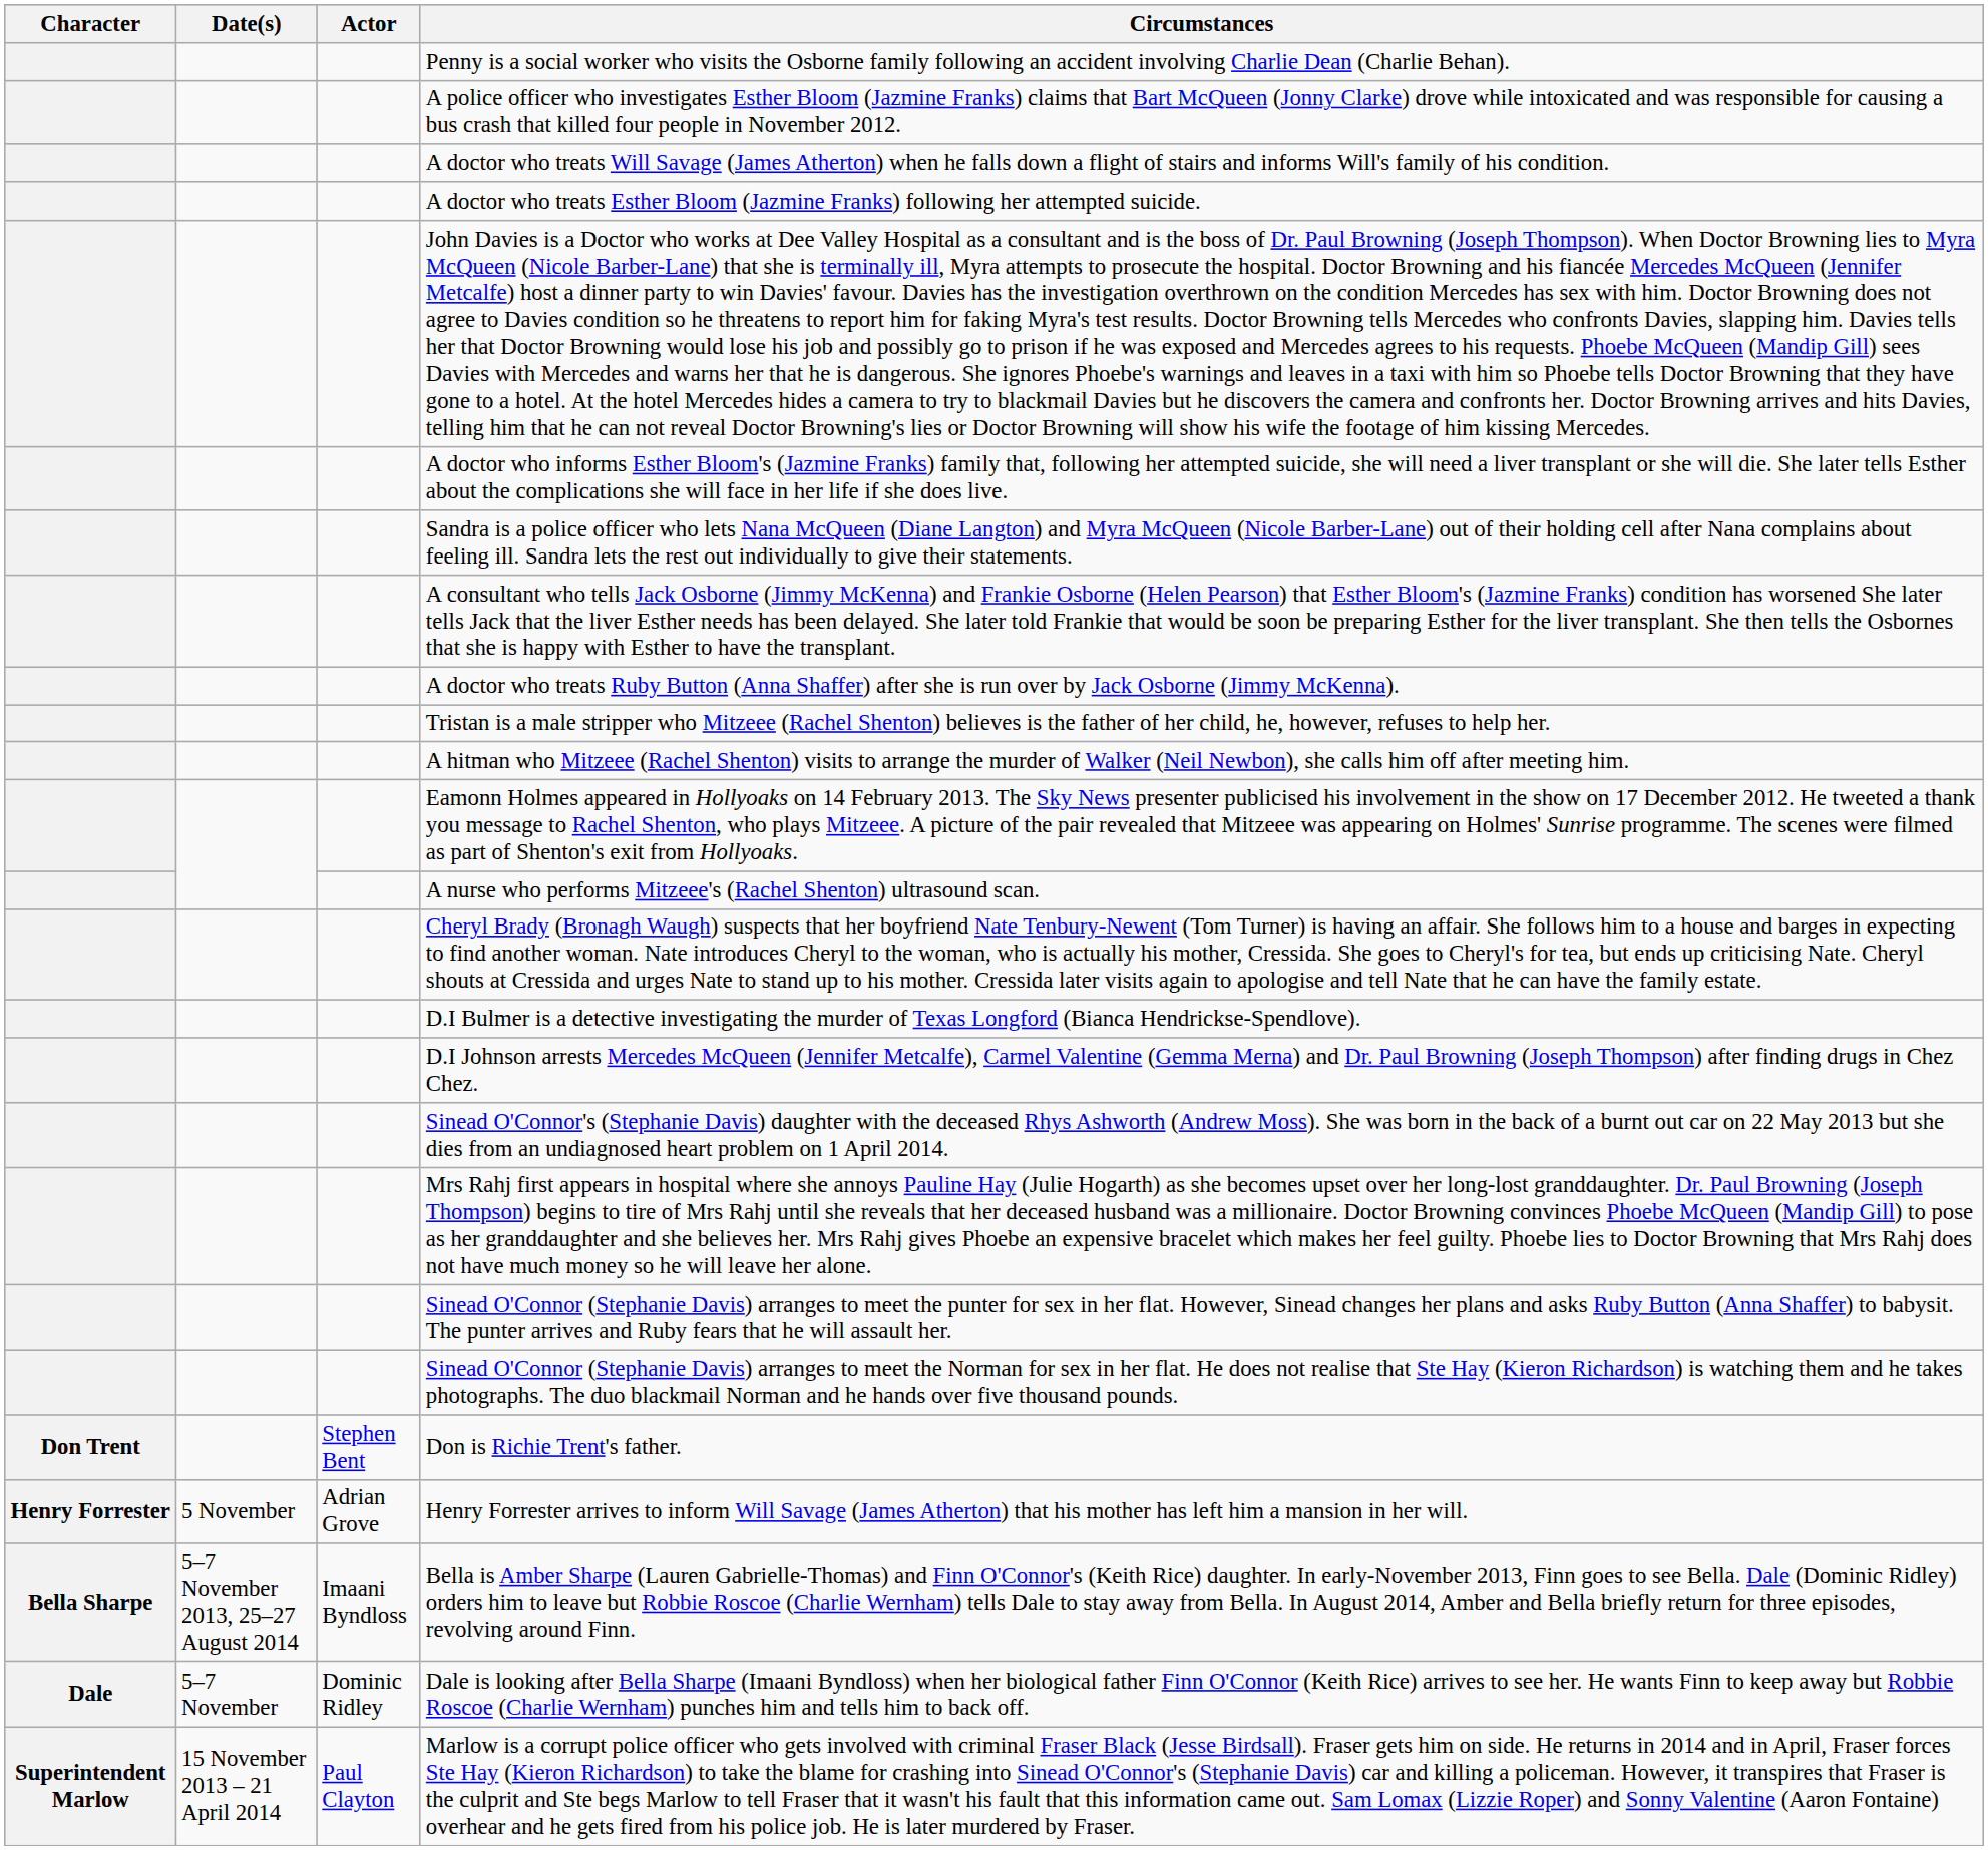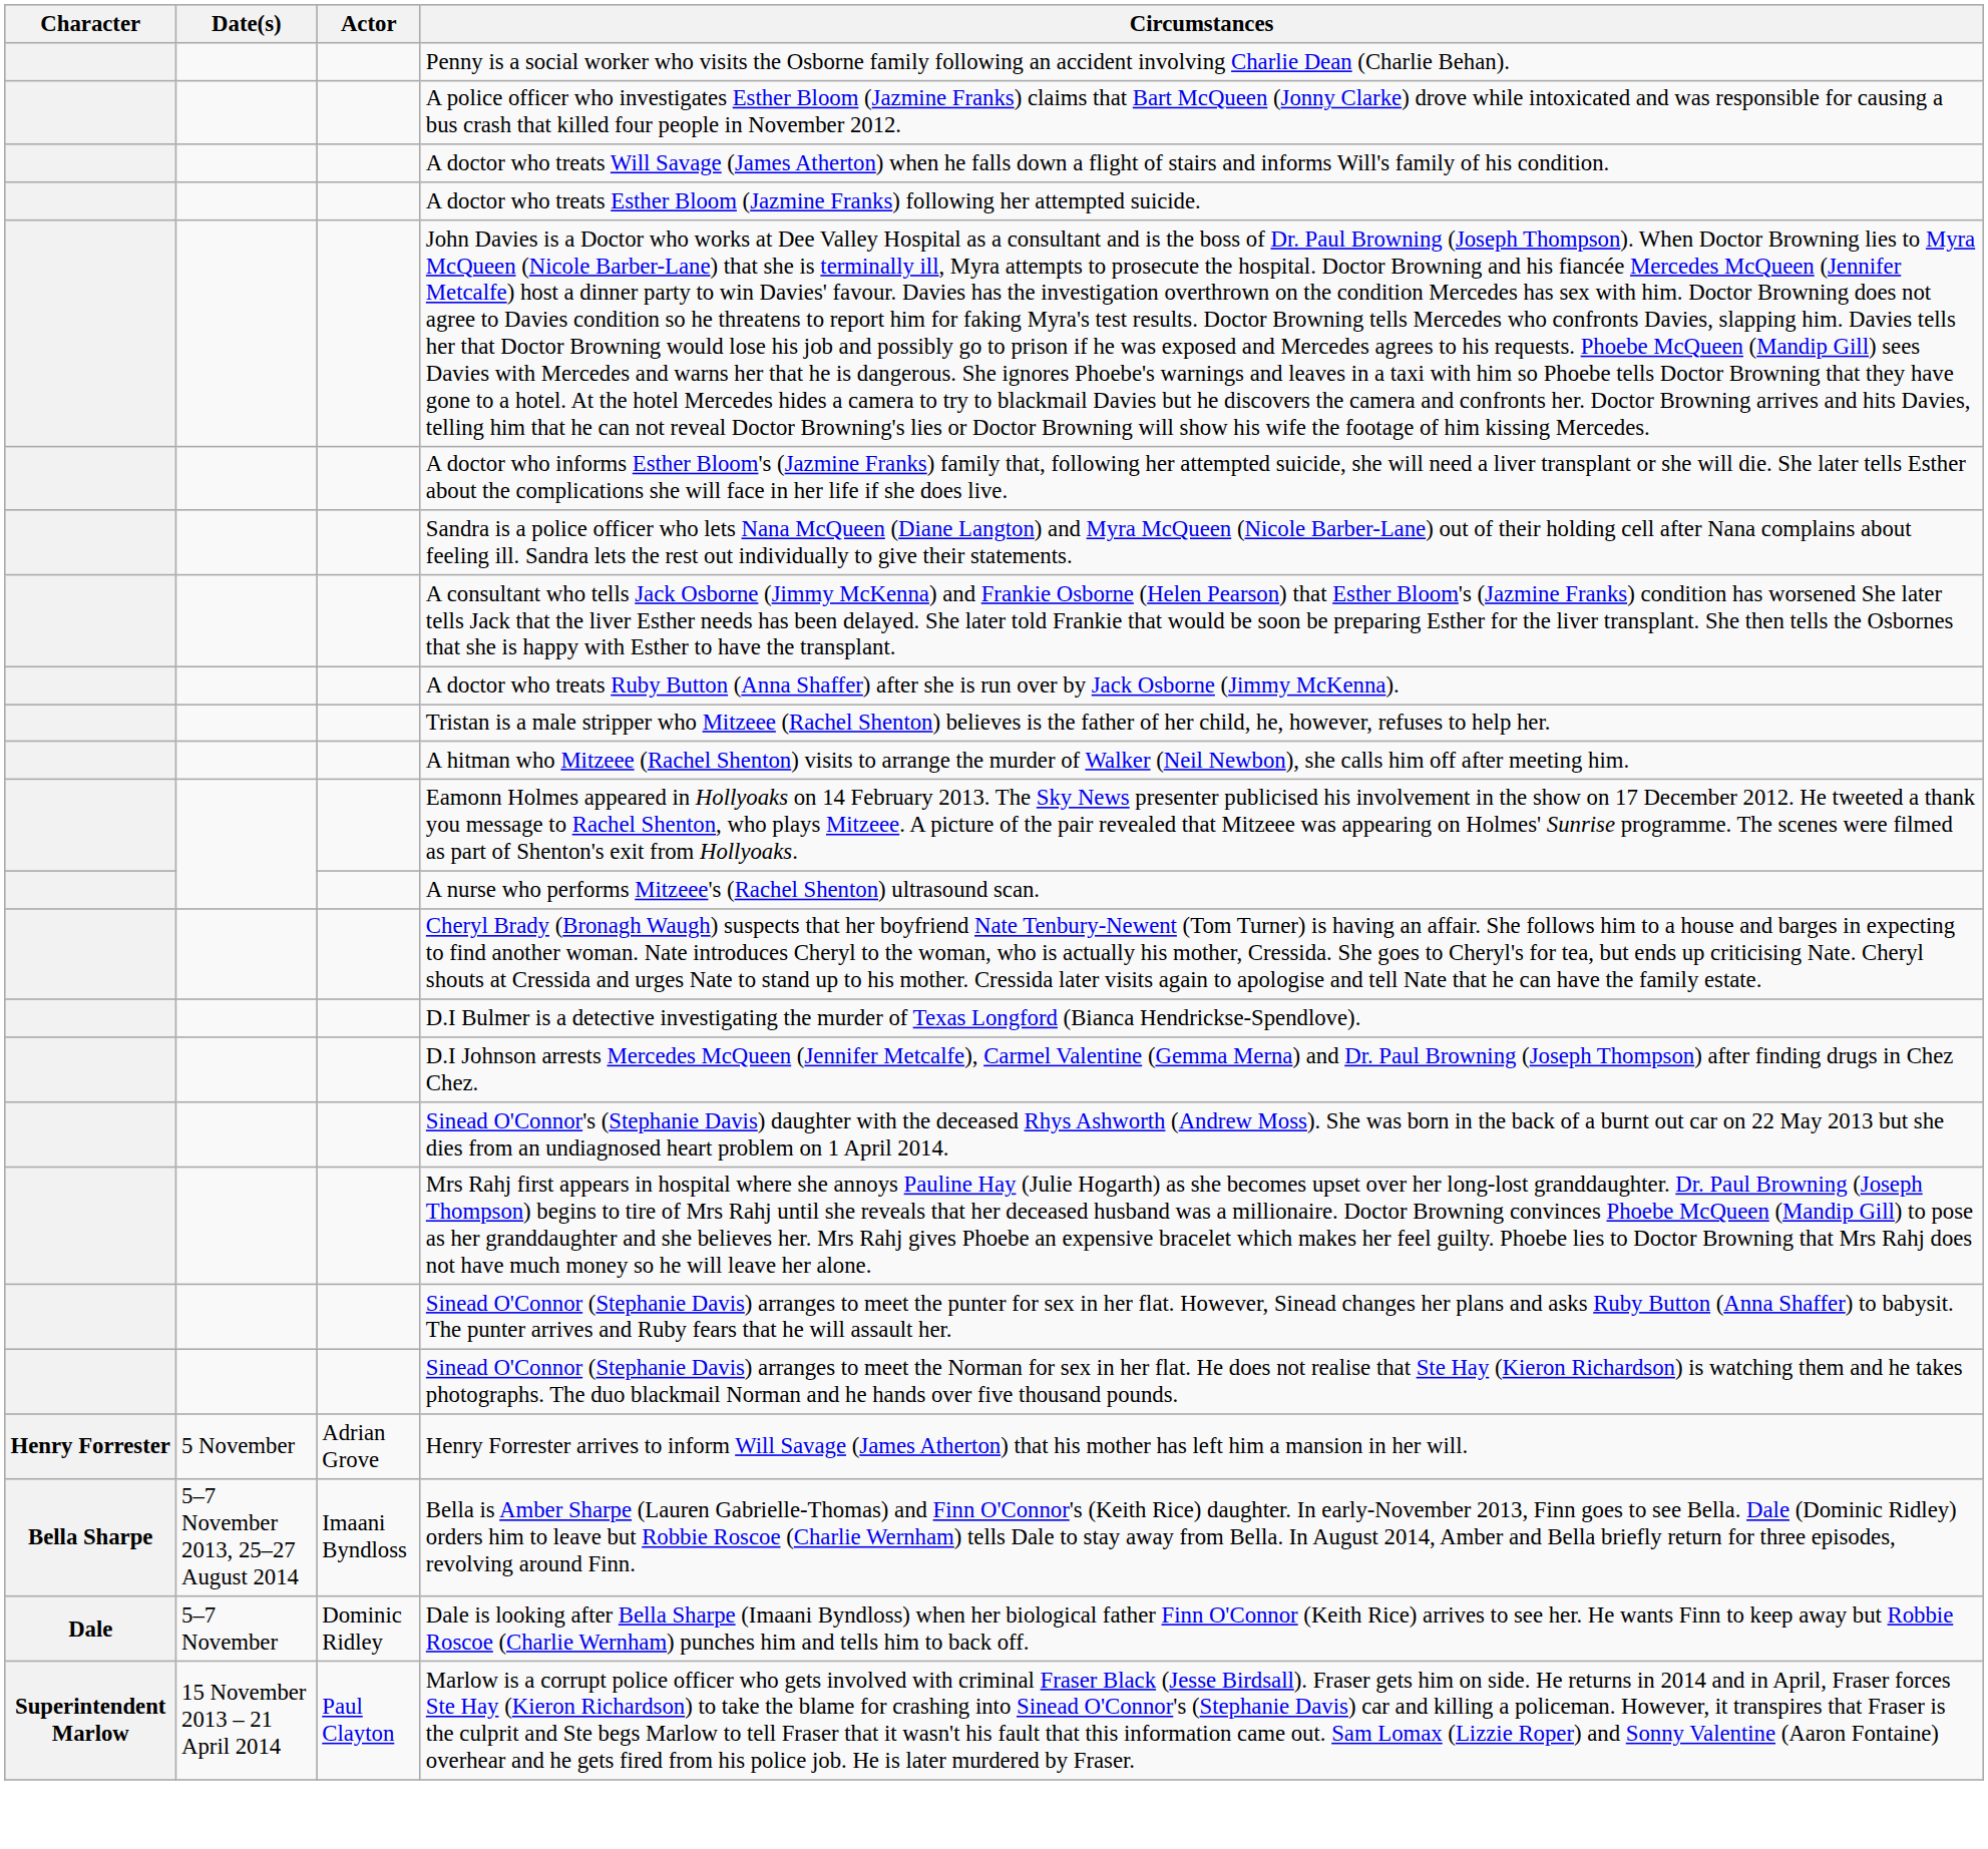 <table class="wikitable plainrowheaders" style="font-size:90%">
 <tr>
 <th scope="col">Character</th>
 <th scope="col">Date(s)</th>
 <th scope="col">Actor</th>
 <th scope="col">Circumstances</th>
 </tr>
 <tr>
 <th scope="row"></th>
 <td></td>
 <td></td>
 <td> Penny is a social worker who visits the Osborne family following an accident involving <a href='#'>Charlie Dean</a> (Charlie Behan).</td>
 </tr>
 <tr>
 <th scope="row"></th>
 <td></td>
 <td></td>
 <td> A police officer who investigates <a href='#'>Esther Bloom</a> (<a href='#'>Jazmine Franks</a>) claims that <a href='#'>Bart McQueen</a> (<a href='#'>Jonny Clarke</a>) drove while intoxicated and was responsible for causing a bus crash that killed four people in November 2012.</td>
 </tr>
 <tr>
 <th scope="row"></th>
 <td></td>
 <td></td>
 <td> A doctor who treats <a href='#'>Will Savage</a> (<a href='#'>James Atherton</a>) when he falls down a flight of stairs and informs Will's family of his condition.</td>
 </tr>
 <tr>
 <th scope="row"></th>
 <td></td>
 <td></td>
 <td> A doctor who treats <a href='#'>Esther Bloom</a> (<a href='#'>Jazmine Franks</a>) following her attempted suicide.</td>
 </tr>
 <tr>
 <th scope="row"></th>
 <td></td>
 <td></td>
 <td> John Davies is a Doctor who works at Dee Valley Hospital as a consultant and is the boss of <a href='#'>Dr. Paul Browning</a> (<a href='#'>Joseph Thompson</a>). When Doctor Browning lies to <a href='#'>Myra McQueen</a> (<a href='#'>Nicole Barber-Lane</a>) that she is <a href='#'>terminally ill</a>, Myra attempts to prosecute the hospital. Doctor Browning and his fiancée <a href='#'>Mercedes McQueen</a> (<a href='#'>Jennifer Metcalfe</a>) host a dinner party to win Davies' favour. Davies has the investigation overthrown on the condition Mercedes has sex with him. Doctor Browning does not agree to Davies condition so he threatens to report him for faking Myra's test results. Doctor Browning tells Mercedes who confronts Davies, slapping him. Davies tells her that Doctor Browning would lose his job and possibly go to prison if he was exposed and Mercedes agrees to his requests. <a href='#'>Phoebe McQueen</a> (<a href='#'>Mandip Gill</a>) sees Davies with Mercedes and warns her that he is dangerous. She ignores Phoebe's warnings and leaves in a taxi with him so Phoebe tells Doctor Browning that they have gone to a hotel. At the hotel Mercedes hides a camera to try to blackmail Davies but he discovers the camera and confronts her. Doctor Browning arrives and hits Davies, telling him that he can not reveal Doctor Browning's lies or Doctor Browning will show his wife the footage of him kissing Mercedes.</td>
 </tr>
 <tr>
 <th scope="row"></th>
 <td></td>
 <td></td>
 <td> A doctor who informs <a href='#'>Esther Bloom</a>'s (<a href='#'>Jazmine Franks</a>) family that, following her attempted suicide, she will need a liver transplant or she will die. She later tells Esther about the complications she will face in her life if she does live.</td>
 </tr>
 <tr>
 <th scope="row"></th>
 <td></td>
 <td></td>
 <td>Sandra is a police officer who lets <a href='#'>Nana McQueen</a> (<a href='#'>Diane Langton</a>) and <a href='#'>Myra McQueen</a> (<a href='#'>Nicole Barber-Lane</a>) out of their holding cell after Nana complains about feeling ill. Sandra lets the rest out individually to give their statements.</td>
 </tr>
 <tr>
 <th scope="row"></th>
 <td></td>
 <td></td>
 <td>A consultant who tells <a href='#'>Jack Osborne</a> (<a href='#'>Jimmy McKenna</a>) and <a href='#'>Frankie Osborne</a> (<a href='#'>Helen Pearson</a>) that <a href='#'>Esther Bloom</a>'s (<a href='#'>Jazmine Franks</a>) condition has worsened She later tells Jack that the liver Esther needs has been delayed. She later told Frankie that would be soon be preparing Esther for the liver transplant. She then tells the Osbornes that she is happy with Esther to have the transplant.</td>
 </tr>
 <tr>
 <th scope="row"></th>
 <td></td>
 <td></td>
 <td>A doctor who treats <a href='#'>Ruby Button</a> (<a href='#'>Anna Shaffer</a>) after she is run over by <a href='#'>Jack Osborne</a> (<a href='#'>Jimmy McKenna</a>).</td>
 </tr>
 <tr>
 <th scope="row"></th>
 <td></td>
 <td></td>
 <td>Tristan is a male stripper who <a href='#'>Mitzeee</a> (<a href='#'>Rachel Shenton</a>) believes is the father of her child, he, however, refuses to help her.</td>
 </tr>
 <tr>
 <th scope="row"></th>
 <td></td>
 <td></td>
 <td>A hitman who <a href='#'>Mitzeee</a> (<a href='#'>Rachel Shenton</a>) visits to arrange the murder of <a href='#'>Walker</a> (<a href='#'>Neil Newbon</a>), she calls him off after meeting him.</td>
 </tr>
 <tr>
 <th scope="row"></th>
 <td rowspan="2"></td>
 <td></td>
 <td>Eamonn Holmes appeared in <em>Hollyoaks</em> on 14 February 2013. The <a href='#'>Sky News</a> presenter publicised his involvement in the show on 17 December 2012. He tweeted a thank you message to <a href='#'>Rachel Shenton</a>, who plays <a href='#'>Mitzeee</a>. A picture of the pair revealed that Mitzeee was appearing on Holmes' <em>Sunrise</em> programme. The scenes were filmed as part of Shenton's exit from <em>Hollyoaks</em>.</td>
 </tr>
 <tr>
 <th scope="row"></th>
 <td></td>
 <td>A nurse who performs <a href='#'>Mitzeee</a>'s (<a href='#'>Rachel Shenton</a>) ultrasound scan.</td>
 </tr>
 <tr>
 <th scope="row"></th>
 <td></td>
 <td></td>
 <td><a href='#'>Cheryl Brady</a> (<a href='#'>Bronagh Waugh</a>) suspects that her boyfriend <a href='#'>Nate Tenbury-Newent</a> (Tom Turner) is having an affair. She follows him to a house and barges in expecting to find another woman. Nate introduces Cheryl to the woman, who is actually his mother, Cressida. She goes to Cheryl's for tea, but ends up criticising Nate. Cheryl shouts at Cressida and urges Nate to stand up to his mother. Cressida later visits again to apologise and tell Nate that he can have the family estate.</td>
 </tr>
 <tr>
 <th scope="row"></th>
 <td></td>
 <td></td>
 <td>D.I Bulmer is a detective investigating the murder of <a href='#'>Texas Longford</a> (Bianca Hendrickse-Spendlove).</td>
 </tr>
 <tr>
 <th scope="row"></th>
 <td></td>
 <td></td>
 <td>D.I Johnson arrests <a href='#'>Mercedes McQueen</a> (<a href='#'>Jennifer Metcalfe</a>), <a href='#'>Carmel Valentine</a> (<a href='#'>Gemma Merna</a>) and <a href='#'>Dr. Paul Browning</a> (<a href='#'>Joseph Thompson</a>) after finding drugs in Chez Chez.</td>
 </tr>
 <tr>
 <th scope="row"></th>
 <td></td>
 <td></td>
 <td><a href='#'>Sinead O'Connor</a>'s (<a href='#'>Stephanie Davis</a>) daughter with the deceased <a href='#'>Rhys Ashworth</a> (<a href='#'>Andrew Moss</a>). She was born in the back of a burnt out car on 22 May 2013 but she dies from an undiagnosed heart problem on 1 April 2014.</td>
 </tr>
 <tr>
 <th scope="row"></th>
 <td></td>
 <td></td>
 <td>Mrs Rahj first appears in hospital where she annoys <a href='#'>Pauline Hay</a> (Julie Hogarth) as she becomes upset over her long-lost granddaughter. <a href='#'>Dr. Paul Browning</a> (<a href='#'>Joseph Thompson</a>) begins to tire of Mrs Rahj until she reveals that her deceased husband was a millionaire. Doctor Browning convinces <a href='#'>Phoebe McQueen</a> (<a href='#'>Mandip Gill</a>) to pose as her granddaughter and she believes her. Mrs Rahj gives Phoebe an expensive bracelet which makes her feel guilty. Phoebe lies to Doctor Browning that Mrs Rahj does not have much money so he will leave her alone.</td>
 </tr>
 <tr>
 <th scope="row"></th>
 <td></td>
 <td></td>
 <td><a href='#'>Sinead O'Connor</a> (<a href='#'>Stephanie Davis</a>) arranges to meet the punter for sex in her flat. However, Sinead changes her plans and asks <a href='#'>Ruby Button</a> (<a href='#'>Anna Shaffer</a>) to babysit. The punter arrives and Ruby fears that he will assault her.</td>
 </tr>
 <tr>
 <th scope="row"></th>
 <td></td>
 <td></td>
 <td><a href='#'>Sinead O'Connor</a> (<a href='#'>Stephanie Davis</a>) arranges to meet the Norman for sex in her flat. He does not realise that <a href='#'>Ste Hay</a> (<a href='#'>Kieron Richardson</a>) is watching them and he takes photographs. The duo blackmail Norman and he hands over five thousand pounds.</td>
 </tr>
 <tr>
-<th scope="row">Don Trent</th>
-<td></td>
-<td><a href='#'>Stephen Bent</a></td>
-<td>Don is <a href='#'>Richie Trent</a>'s father.</td>
-</tr>
-<tr>
 <th scope="row">Henry Forrester</th>
 <td>5 November</td>
 <td>Adrian Grove</td>
 <td>Henry Forrester arrives to inform <a href='#'>Will Savage</a> (<a href='#'>James Atherton</a>) that his mother has left him a mansion in her will.</td>
 </tr>
 <tr>
 <th scope="row">Bella Sharpe</th>
 <td>5–7 November 2013, 25–27 August 2014</td>
 <td>Imaani Byndloss</td>
 <td>Bella is <a href='#'>Amber Sharpe</a> (Lauren Gabrielle-Thomas) and <a href='#'>Finn O'Connor</a>'s (Keith Rice) daughter. In early-November 2013, Finn goes to see Bella. <a href='#'>Dale</a> (Dominic Ridley) orders him to leave but <a href='#'>Robbie Roscoe</a> (<a href='#'>Charlie Wernham</a>) tells Dale to stay away from Bella. In August 2014, Amber and Bella briefly return for three episodes, revolving around Finn.</td>
 </tr>
 <tr>
 <th scope="row">Dale</th>
 <td>5–7 November</td>
 <td>Dominic Ridley</td>
 <td>Dale is looking after <a href='#'>Bella Sharpe</a> (Imaani Byndloss) when her biological father <a href='#'>Finn O'Connor</a> (Keith Rice) arrives to see her. He wants Finn to keep away but <a href='#'>Robbie Roscoe</a> (<a href='#'>Charlie Wernham</a>) punches him and tells him to back off.</td>
 </tr>
 <tr>
 <th scope="row">Superintendent Marlow</th>
 <td>15 November 2013 – 21 April 2014</td>
 <td><a href='#'>Paul Clayton</a></td>
 <td>Marlow is a corrupt police officer who gets involved with criminal <a href='#'>Fraser Black</a> (<a href='#'>Jesse Birdsall</a>). Fraser gets him on side. He returns in 2014 and in April, Fraser forces <a href='#'>Ste Hay</a> (<a href='#'>Kieron Richardson</a>) to take the blame for crashing into <a href='#'>Sinead O'Connor</a>'s (<a href='#'>Stephanie Davis</a>) car and killing a policeman. However, it transpires that Fraser is the culprit and Ste begs Marlow to tell Fraser that it wasn't his fault that this information came out. <a href='#'>Sam Lomax</a> (<a href='#'>Lizzie Roper</a>) and <a href='#'>Sonny Valentine</a> (Aaron Fontaine) overhear and he gets fired from his police job. He is later murdered by Fraser.</td>
 </tr>
 </table>
